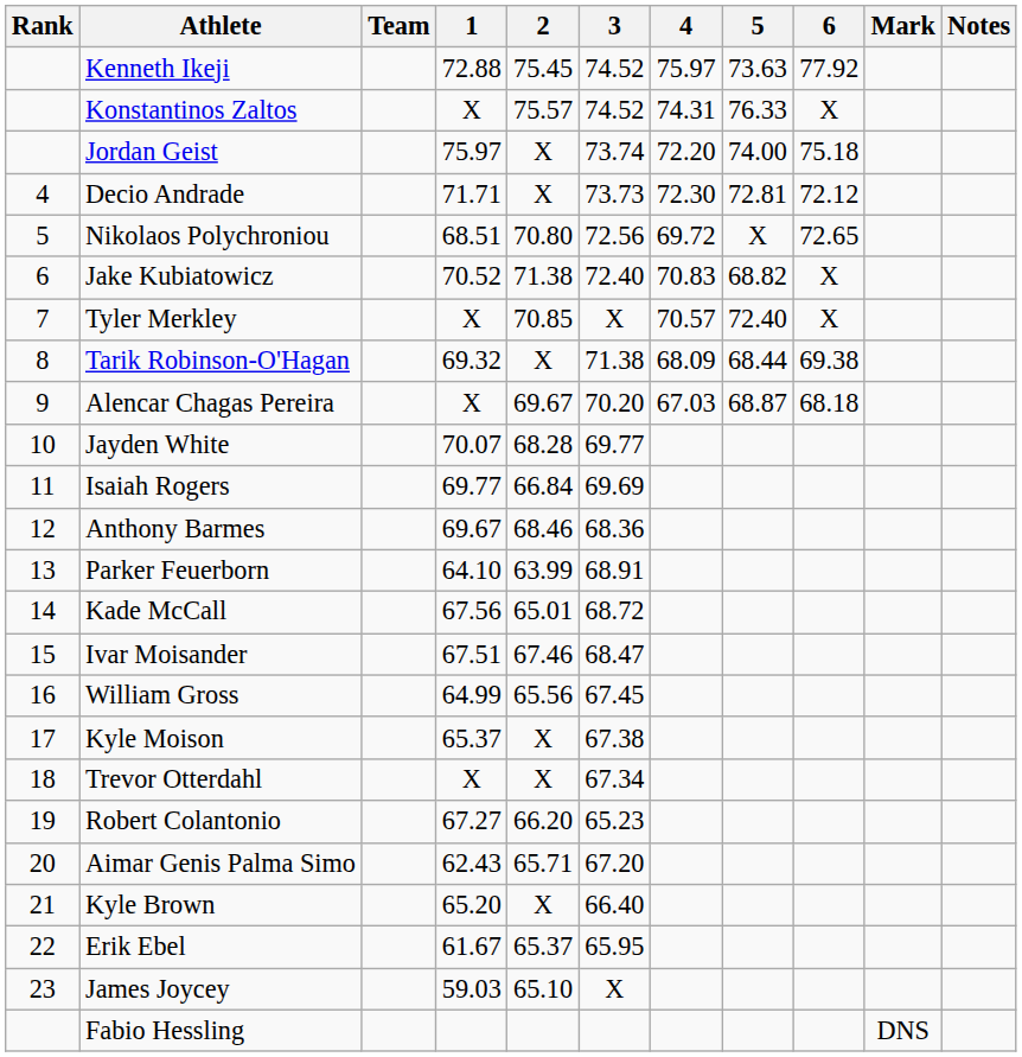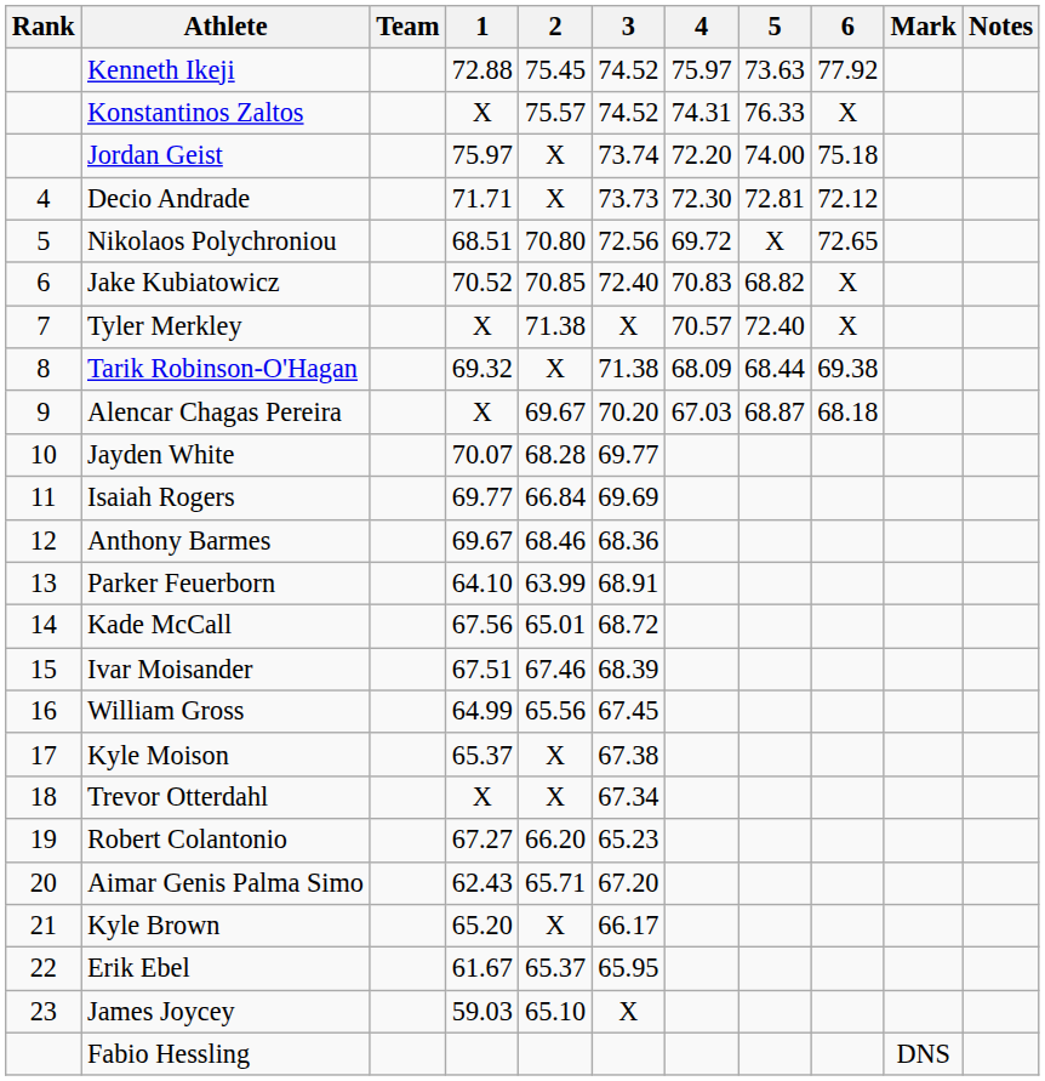 <table class="wikitable sortable" style="text-align:center">
 <tr>
 <th>Rank</th>
 <th>Athlete</th>
 <th>Team</th>
 <th>1</th>
 <th>2</th>
 <th>3</th>
 <th>4</th>
 <th>5</th>
 <th>6</th>
 <th>Mark</th>
 <th>Notes</th>
 </tr>
 <tr>
 <td></td>
 <td align=left> <a href='#'>Kenneth Ikeji</a></td>
 <td></td>
 <td>72.88</td>
 <td>75.45</td>
 <td>74.52</td>
 <td>75.97</td>
 <td>73.63</td>
 <td>77.92</td>
 <td></td>
 <td></td>
 </tr>
 <tr>
 <td></td>
 <td align=left> <a href='#'>Konstantinos Zaltos</a></td>
 <td></td>
 <td>X</td>
 <td>75.57</td>
 <td>74.52</td>
 <td>74.31</td>
 <td>76.33</td>
 <td>X</td>
 <td></td>
 <td></td>
 </tr>
 <tr>
 <td></td>
 <td align=left> <a href='#'>Jordan Geist</a></td>
 <td></td>
 <td>75.97</td>
 <td>X</td>
 <td>73.74</td>
 <td>72.20</td>
 <td>74.00</td>
 <td>75.18</td>
 <td></td>
 <td></td>
 </tr>
 <tr>
 <td>4</td>
 <td align=left> Decio Andrade</td>
 <td></td>
 <td>71.71</td>
 <td>X</td>
 <td>73.73</td>
 <td>72.30</td>
 <td>72.81</td>
 <td>72.12</td>
 <td></td>
 <td></td>
 </tr>
 <tr>
 <td>5</td>
 <td align=left> Nikolaos Polychroniou</td>
 <td></td>
 <td>68.51</td>
 <td>70.80</td>
 <td>72.56</td>
 <td>69.72</td>
 <td>X</td>
 <td>72.65</td>
 <td></td>
 <td></td>
 </tr>
 <tr>
 <td>6</td>
 <td align=left> Jake Kubiatowicz</td>
 <td></td>
 <td>70.52</td>
-<td>71.38</td>
+<td>70.85</td>
 <td>72.40</td>
 <td>70.83</td>
 <td>68.82</td>
 <td>X</td>
 <td></td>
 <td></td>
 </tr>
 <tr>
 <td>7</td>
 <td align=left> Tyler Merkley</td>
 <td></td>
 <td>X</td>
-<td>70.85</td>
+<td>71.38</td>
 <td>X</td>
 <td>70.57</td>
 <td>72.40</td>
 <td>X</td>
 <td></td>
 <td></td>
 </tr>
 <tr>
 <td>8</td>
 <td align=left> <a href='#'>Tarik Robinson-O'Hagan</a></td>
 <td></td>
 <td>69.32</td>
 <td>X</td>
 <td>71.38</td>
 <td>68.09</td>
 <td>68.44</td>
 <td>69.38</td>
 <td></td>
 <td></td>
 </tr>
 <tr>
 <td>9</td>
 <td align=left> Alencar Chagas Pereira</td>
 <td></td>
 <td>X</td>
 <td>69.67</td>
 <td>70.20</td>
 <td>67.03</td>
 <td>68.87</td>
 <td>68.18</td>
 <td></td>
 <td></td>
 </tr>
 <tr>
 <td>10</td>
 <td align=left> Jayden White</td>
 <td></td>
 <td>70.07</td>
 <td>68.28</td>
 <td>69.77</td>
 <td></td>
 <td></td>
 <td></td>
 <td></td>
 <td></td>
 </tr>
 <tr>
 <td>11</td>
 <td align=left> Isaiah Rogers</td>
 <td></td>
 <td>69.77</td>
 <td>66.84</td>
 <td>69.69</td>
 <td></td>
 <td></td>
 <td></td>
 <td></td>
 <td></td>
 </tr>
 <tr>
 <td>12</td>
 <td align=left> Anthony Barmes</td>
 <td></td>
 <td>69.67</td>
 <td>68.46</td>
 <td>68.36</td>
 <td></td>
 <td></td>
 <td></td>
 <td></td>
 <td></td>
 </tr>
 <tr>
 <td>13</td>
 <td align=left> Parker Feuerborn</td>
 <td></td>
 <td>64.10</td>
 <td>63.99</td>
 <td>68.91</td>
 <td></td>
 <td></td>
 <td></td>
 <td></td>
 <td></td>
 </tr>
 <tr>
 <td>14</td>
 <td align=left> Kade McCall</td>
 <td></td>
 <td>67.56</td>
 <td>65.01</td>
 <td>68.72</td>
 <td></td>
 <td></td>
 <td></td>
 <td></td>
 <td></td>
 </tr>
 <tr>
 <td>15</td>
 <td align=left> Ivar Moisander</td>
 <td></td>
 <td>67.51</td>
 <td>67.46</td>
-<td>68.47</td>
+<td>68.39</td>
 <td></td>
 <td></td>
 <td></td>
 <td></td>
 <td></td>
 </tr>
 <tr>
 <td>16</td>
 <td align=left> William Gross</td>
 <td></td>
 <td>64.99</td>
 <td>65.56</td>
 <td>67.45</td>
 <td></td>
 <td></td>
 <td></td>
 <td></td>
 <td></td>
 </tr>
 <tr>
 <td>17</td>
 <td align=left> Kyle Moison</td>
 <td></td>
 <td>65.37</td>
 <td>X</td>
 <td>67.38</td>
 <td></td>
 <td></td>
 <td></td>
 <td></td>
 <td></td>
 </tr>
 <tr>
 <td>18</td>
 <td align=left> Trevor Otterdahl</td>
 <td></td>
 <td>X</td>
 <td>X</td>
 <td>67.34</td>
 <td></td>
 <td></td>
 <td></td>
 <td></td>
 <td></td>
 </tr>
 <tr>
 <td>19</td>
 <td align=left> Robert Colantonio</td>
 <td></td>
 <td>67.27</td>
 <td>66.20</td>
 <td>65.23</td>
 <td></td>
 <td></td>
 <td></td>
 <td></td>
 <td></td>
 </tr>
 <tr>
 <td>20</td>
 <td align=left> Aimar Genis Palma Simo</td>
 <td></td>
 <td>62.43</td>
 <td>65.71</td>
 <td>67.20</td>
 <td></td>
 <td></td>
 <td></td>
 <td></td>
 <td></td>
 </tr>
 <tr>
 <td>21</td>
 <td align=left> Kyle Brown</td>
 <td></td>
 <td>65.20</td>
 <td>X</td>
-<td>66.40</td>
+<td>66.17</td>
 <td></td>
 <td></td>
 <td></td>
 <td></td>
 <td></td>
 </tr>
 <tr>
 <td>22</td>
 <td align=left> Erik Ebel</td>
 <td></td>
 <td>61.67</td>
 <td>65.37</td>
 <td>65.95</td>
 <td></td>
 <td></td>
 <td></td>
 <td></td>
 <td></td>
 </tr>
 <tr>
 <td>23</td>
 <td align=left> James Joycey</td>
 <td></td>
 <td>59.03</td>
 <td>65.10</td>
 <td>X</td>
 <td></td>
 <td></td>
 <td></td>
 <td></td>
 <td></td>
 </tr>
 <tr>
 <td></td>
 <td align=left> Fabio Hessling</td>
 <td></td>
 <td></td>
 <td></td>
 <td></td>
 <td></td>
 <td></td>
 <td></td>
 <td>DNS</td>
 <td></td>
 </tr>
 </table>
